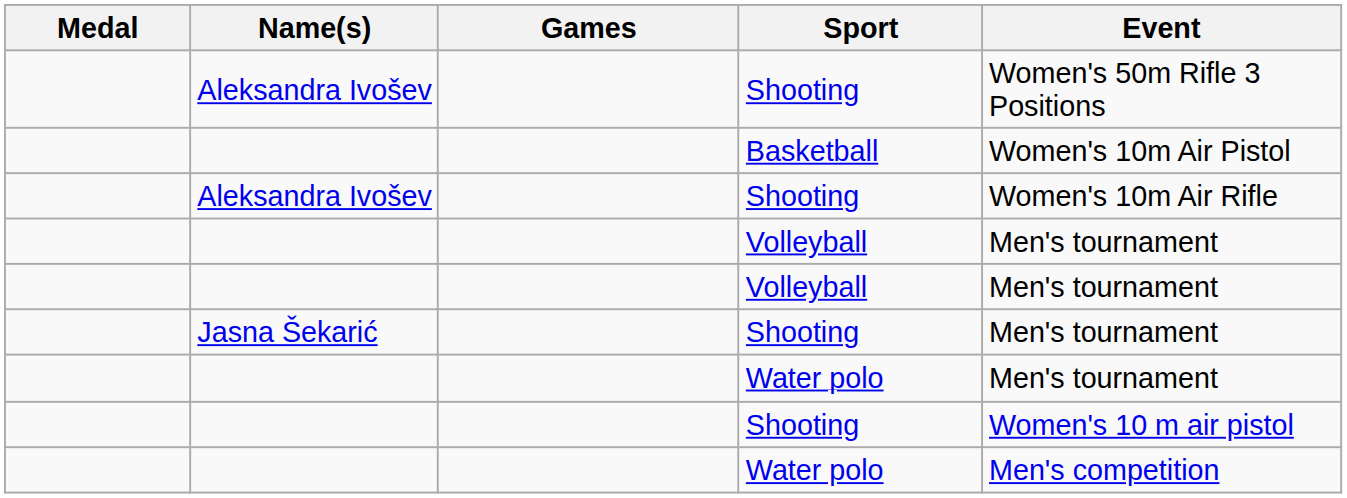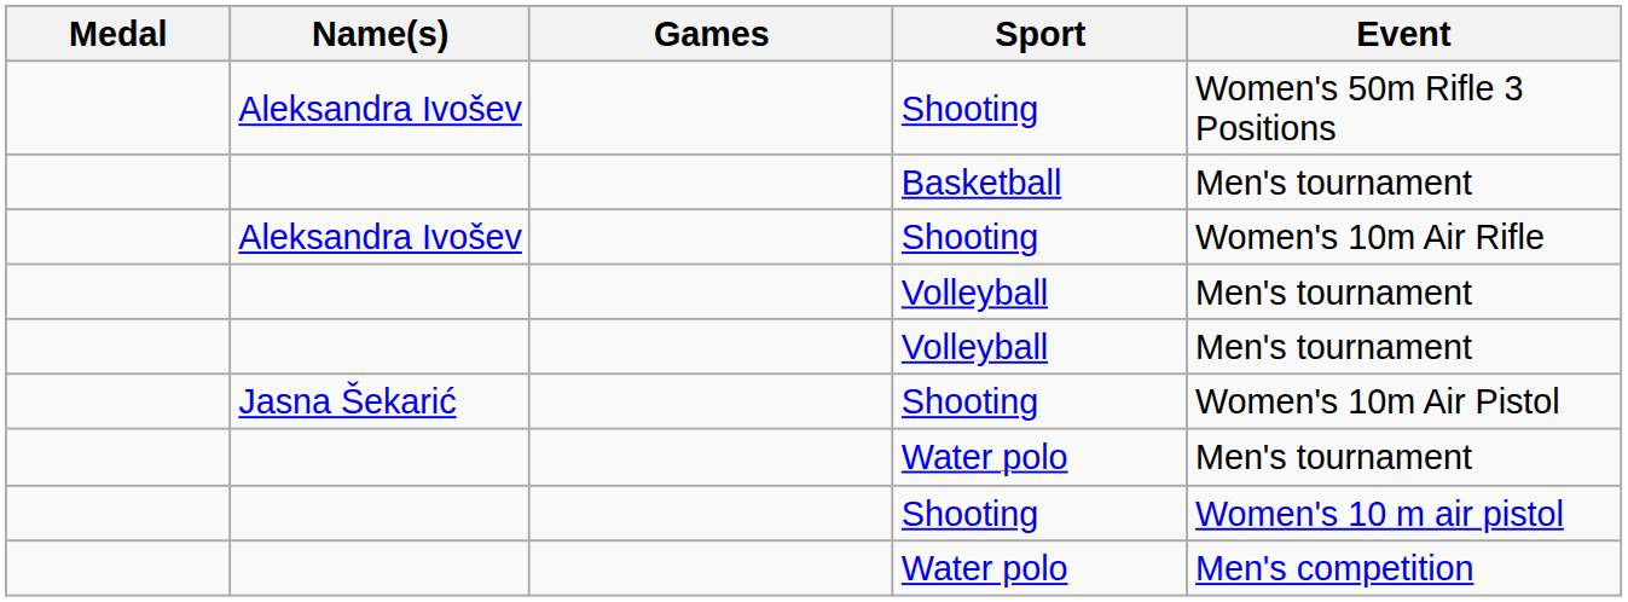 <table class="wikitable sortable" style="font-size: 95%;">
 <tr>
 <th style="width:6em">Medal</th>
 <th>Name(s)</th>
 <th style="width:10em">Games</th>
 <th style="width:8em">Sport</th>
 <th style="width:12em">Event</th>
 </tr>
 <tr>
 <td></td>
 <td><a href='#'>Aleksandra Ivošev</a></td>
 <td></td>
 <td> <a href='#'>Shooting</a></td>
 <td>Women's 50m Rifle 3 Positions</td>
 </tr>
 <tr>
 <td></td>
 <td></td>
 <td></td>
 <td> <a href='#'>Basketball</a></td>
-<td>Women's 10m Air Pistol</td>
+<td>Men's tournament</td>
 </tr>
 <tr>
 <td></td>
 <td><a href='#'>Aleksandra Ivošev</a></td>
 <td></td>
 <td> <a href='#'>Shooting</a></td>
 <td>Women's 10m Air Rifle</td>
 </tr>
 <tr>
 <td></td>
 <td></td>
 <td></td>
 <td> <a href='#'>Volleyball</a></td>
 <td>Men's tournament</td>
 </tr>
 <tr>
 <td></td>
 <td></td>
 <td></td>
 <td> <a href='#'>Volleyball</a></td>
 <td>Men's tournament</td>
 </tr>
 <tr>
 <td></td>
 <td><a href='#'>Jasna Šekarić</a></td>
 <td></td>
 <td> <a href='#'>Shooting</a></td>
-<td>Men's tournament</td>
+<td>Women's 10m Air Pistol</td>
 </tr>
 <tr>
 <td></td>
 <td></td>
 <td></td>
 <td> <a href='#'>Water polo</a></td>
 <td>Men's tournament</td>
 </tr>
 <tr>
 <td></td>
 <td></td>
 <td></td>
 <td> <a href='#'>Shooting</a></td>
 <td><a href='#'>Women's 10 m air pistol</a></td>
 </tr>
 <tr>
 <td></td>
 <td></td>
 <td></td>
 <td> <a href='#'>Water polo</a></td>
 <td><a href='#'>Men's competition</a></td>
 </tr>
 </table>
